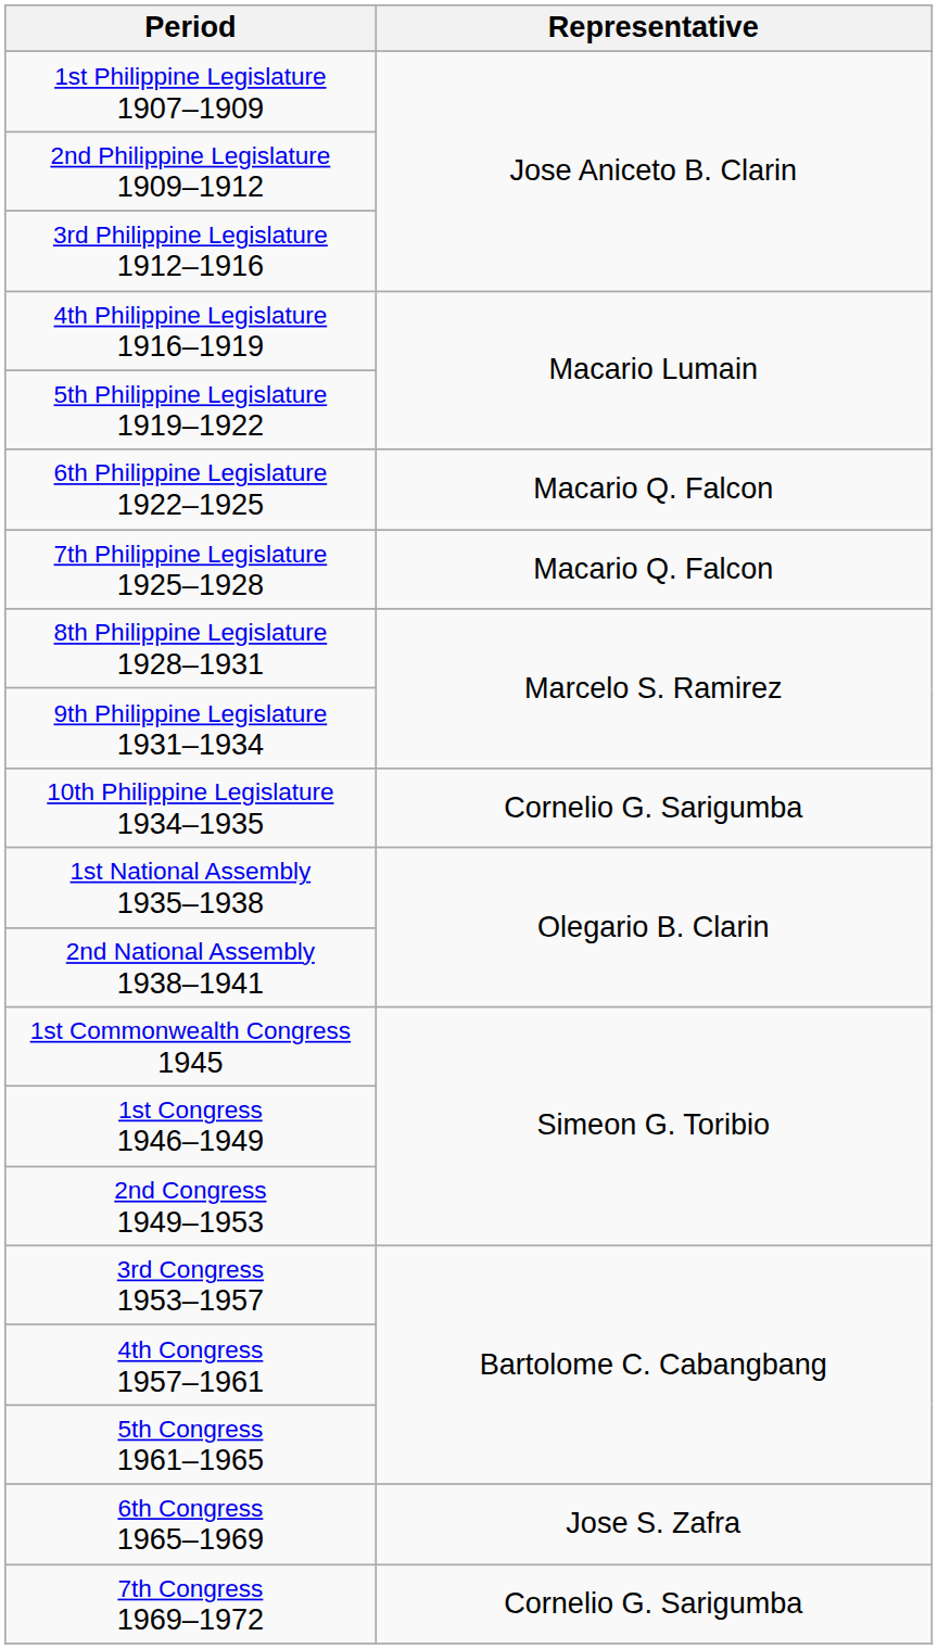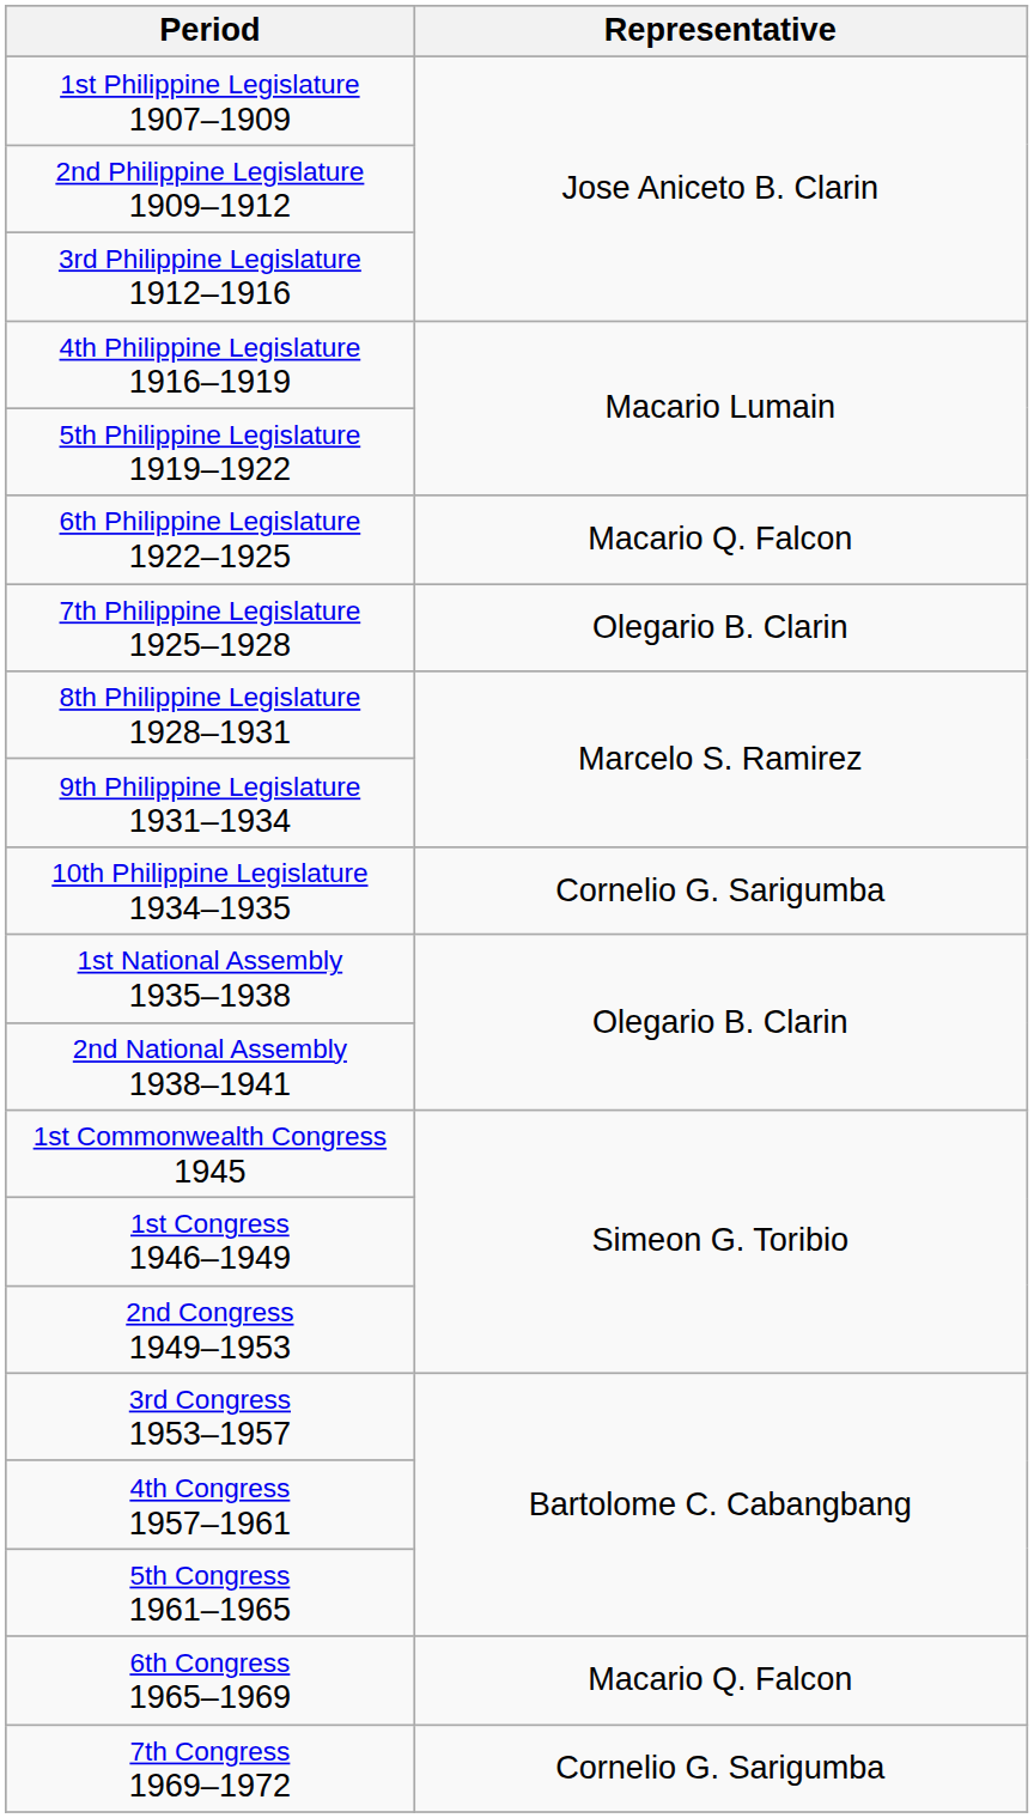 <table class="wikitable" style="text-align:center; width:40%;">
 <tr>
 <th width="40%">Period</th>
 <th>Representative</th>
 </tr>
 <tr>
 <td><small><a href='#'>1st Philippine Legislature</a></small><br>1907–1909</td>
 <td rowspan="3">Jose Aniceto B. Clarin</td>
 </tr>
 <tr>
 <td><small><a href='#'>2nd Philippine Legislature</a></small><br>1909–1912</td>
 </tr>
 <tr>
 <td><small><a href='#'>3rd Philippine Legislature</a></small><br>1912–1916</td>
 </tr>
 <tr>
 <td><small><a href='#'>4th Philippine Legislature</a></small><br>1916–1919</td>
 <td rowspan="2">Macario Lumain</td>
 </tr>
 <tr>
 <td><small><a href='#'>5th Philippine Legislature</a></small><br>1919–1922</td>
 </tr>
 <tr>
 <td><small><a href='#'>6th Philippine Legislature</a></small><br>1922–1925</td>
 <td>Macario Q. Falcon</td>
 </tr>
 <tr>
 <td><small><a href='#'>7th Philippine Legislature</a></small><br>1925–1928</td>
-<td>Macario Q. Falcon</td>
+<td>Olegario B. Clarin</td>
 </tr>
 <tr>
 <td><small><a href='#'>8th Philippine Legislature</a></small><br>1928–1931</td>
 <td rowspan="2">Marcelo S. Ramirez</td>
 </tr>
 <tr>
 <td><small><a href='#'>9th Philippine Legislature</a></small><br>1931–1934</td>
 </tr>
 <tr>
 <td><small><a href='#'>10th Philippine Legislature</a></small><br>1934–1935</td>
 <td>Cornelio G. Sarigumba</td>
 </tr>
 <tr>
 <td><small><a href='#'>1st National Assembly</a></small><br>1935–1938</td>
 <td rowspan="2">Olegario B. Clarin</td>
 </tr>
 <tr>
 <td><small><a href='#'>2nd National Assembly</a></small><br>1938–1941</td>
 </tr>
 <tr>
 <td><small><a href='#'>1st Commonwealth Congress</a></small><br>1945</td>
 <td rowspan="3">Simeon G. Toribio</td>
 </tr>
 <tr>
 <td><small><a href='#'>1st Congress</a></small><br>1946–1949</td>
 </tr>
 <tr>
 <td><small><a href='#'>2nd Congress</a></small><br>1949–1953</td>
 </tr>
 <tr>
 <td><small><a href='#'>3rd Congress</a></small><br>1953–1957</td>
 <td rowspan="3">Bartolome C. Cabangbang</td>
 </tr>
 <tr>
 <td><small><a href='#'>4th Congress</a></small><br>1957–1961</td>
 </tr>
 <tr>
 <td><small><a href='#'>5th Congress</a></small><br>1961–1965</td>
 </tr>
 <tr>
 <td><small><a href='#'>6th Congress</a></small><br>1965–1969</td>
-<td>Jose S. Zafra</td>
+<td>Macario Q. Falcon</td>
 </tr>
 <tr>
 <td><small><a href='#'>7th Congress</a></small><br>1969–1972</td>
 <td>Cornelio G. Sarigumba</td>
 </tr>
 </table>
